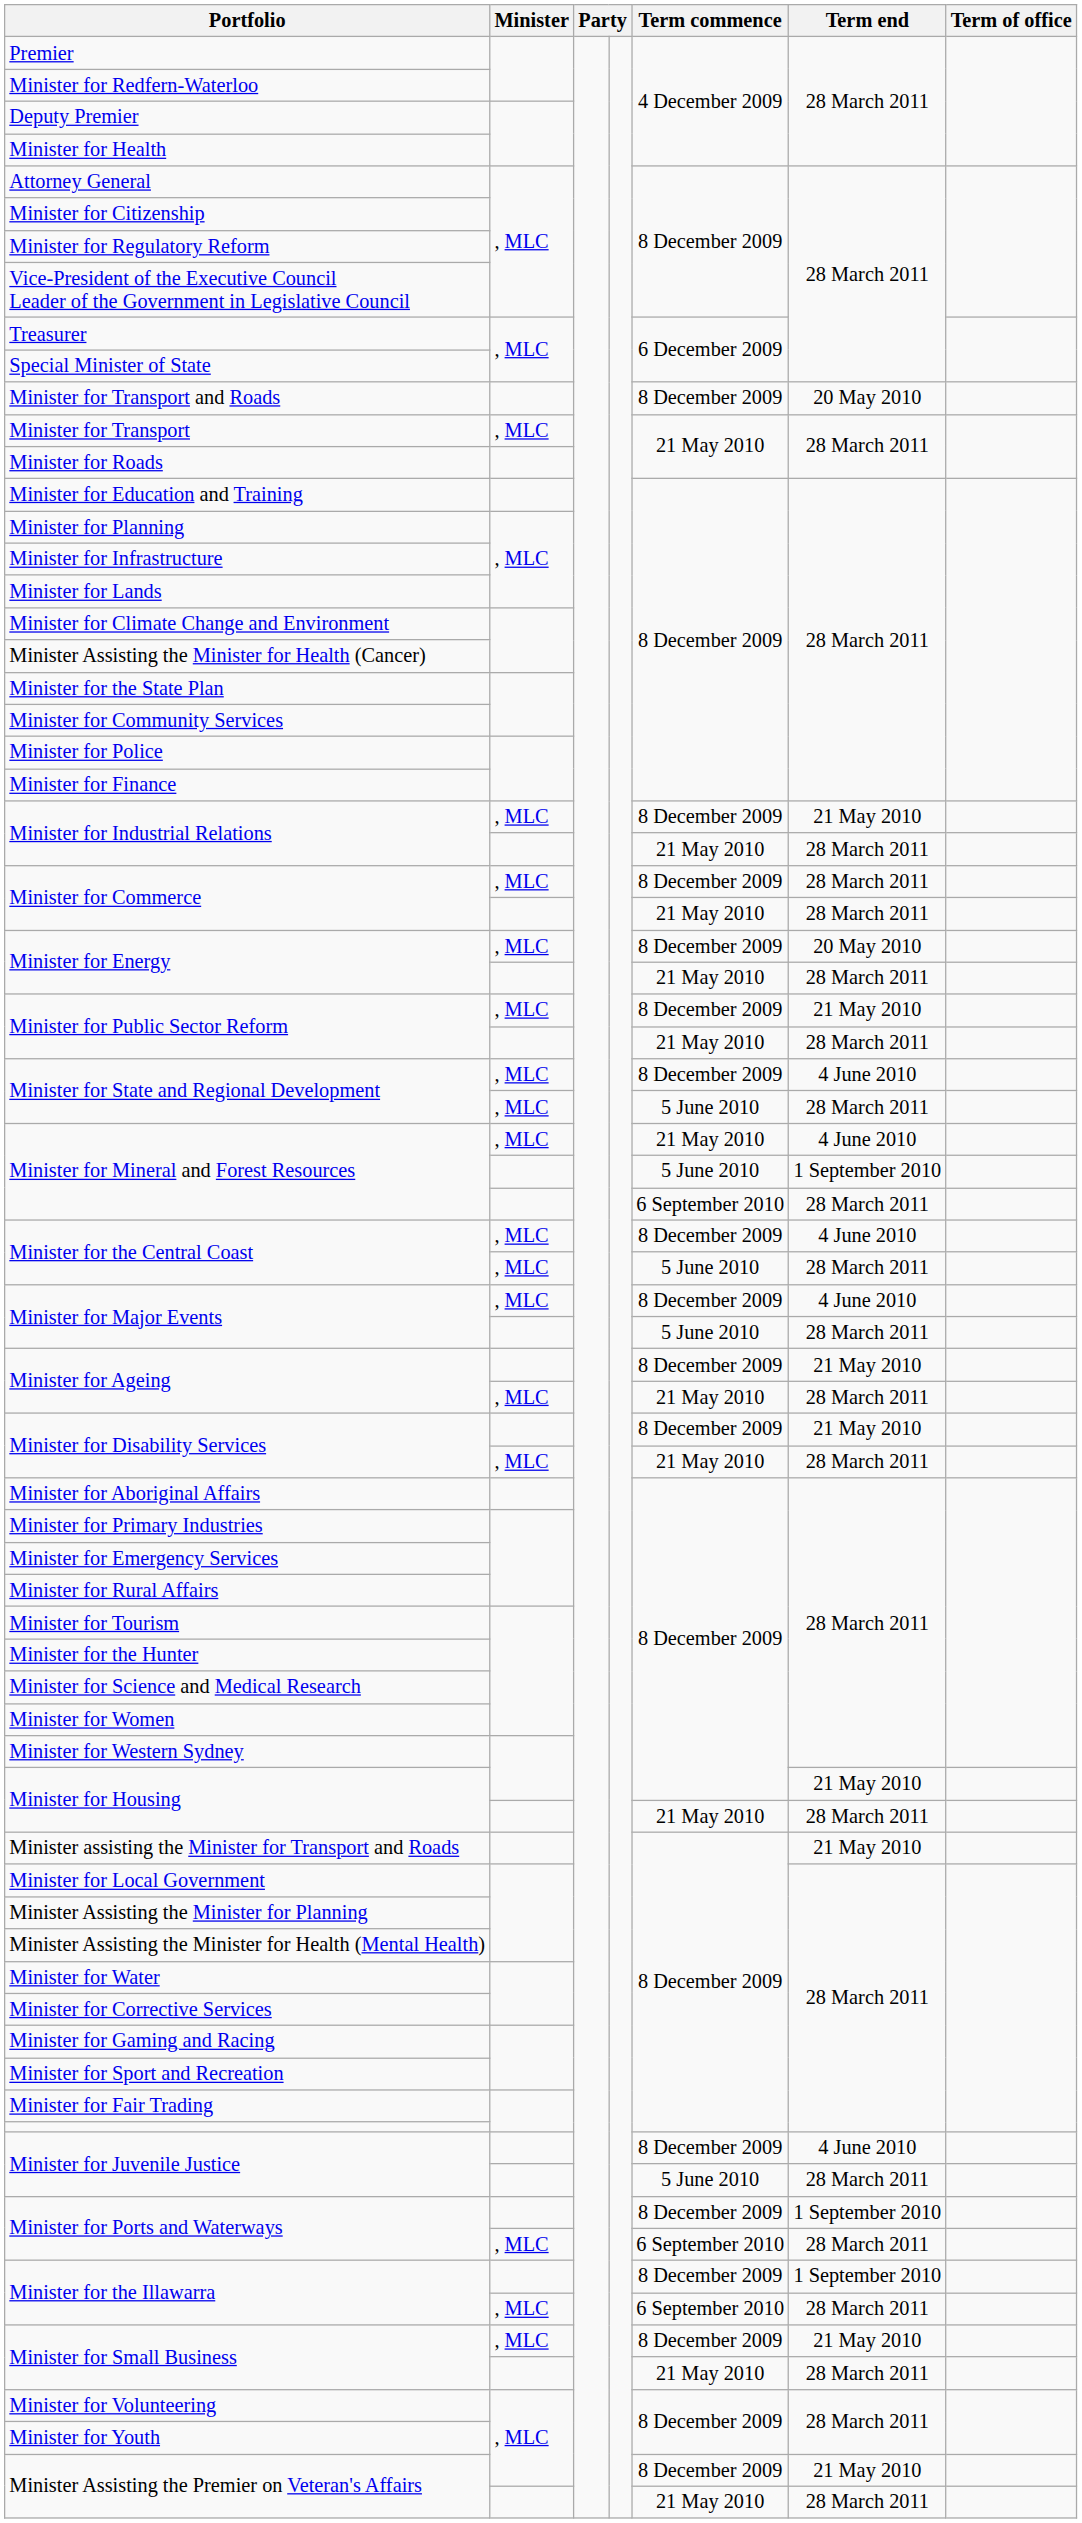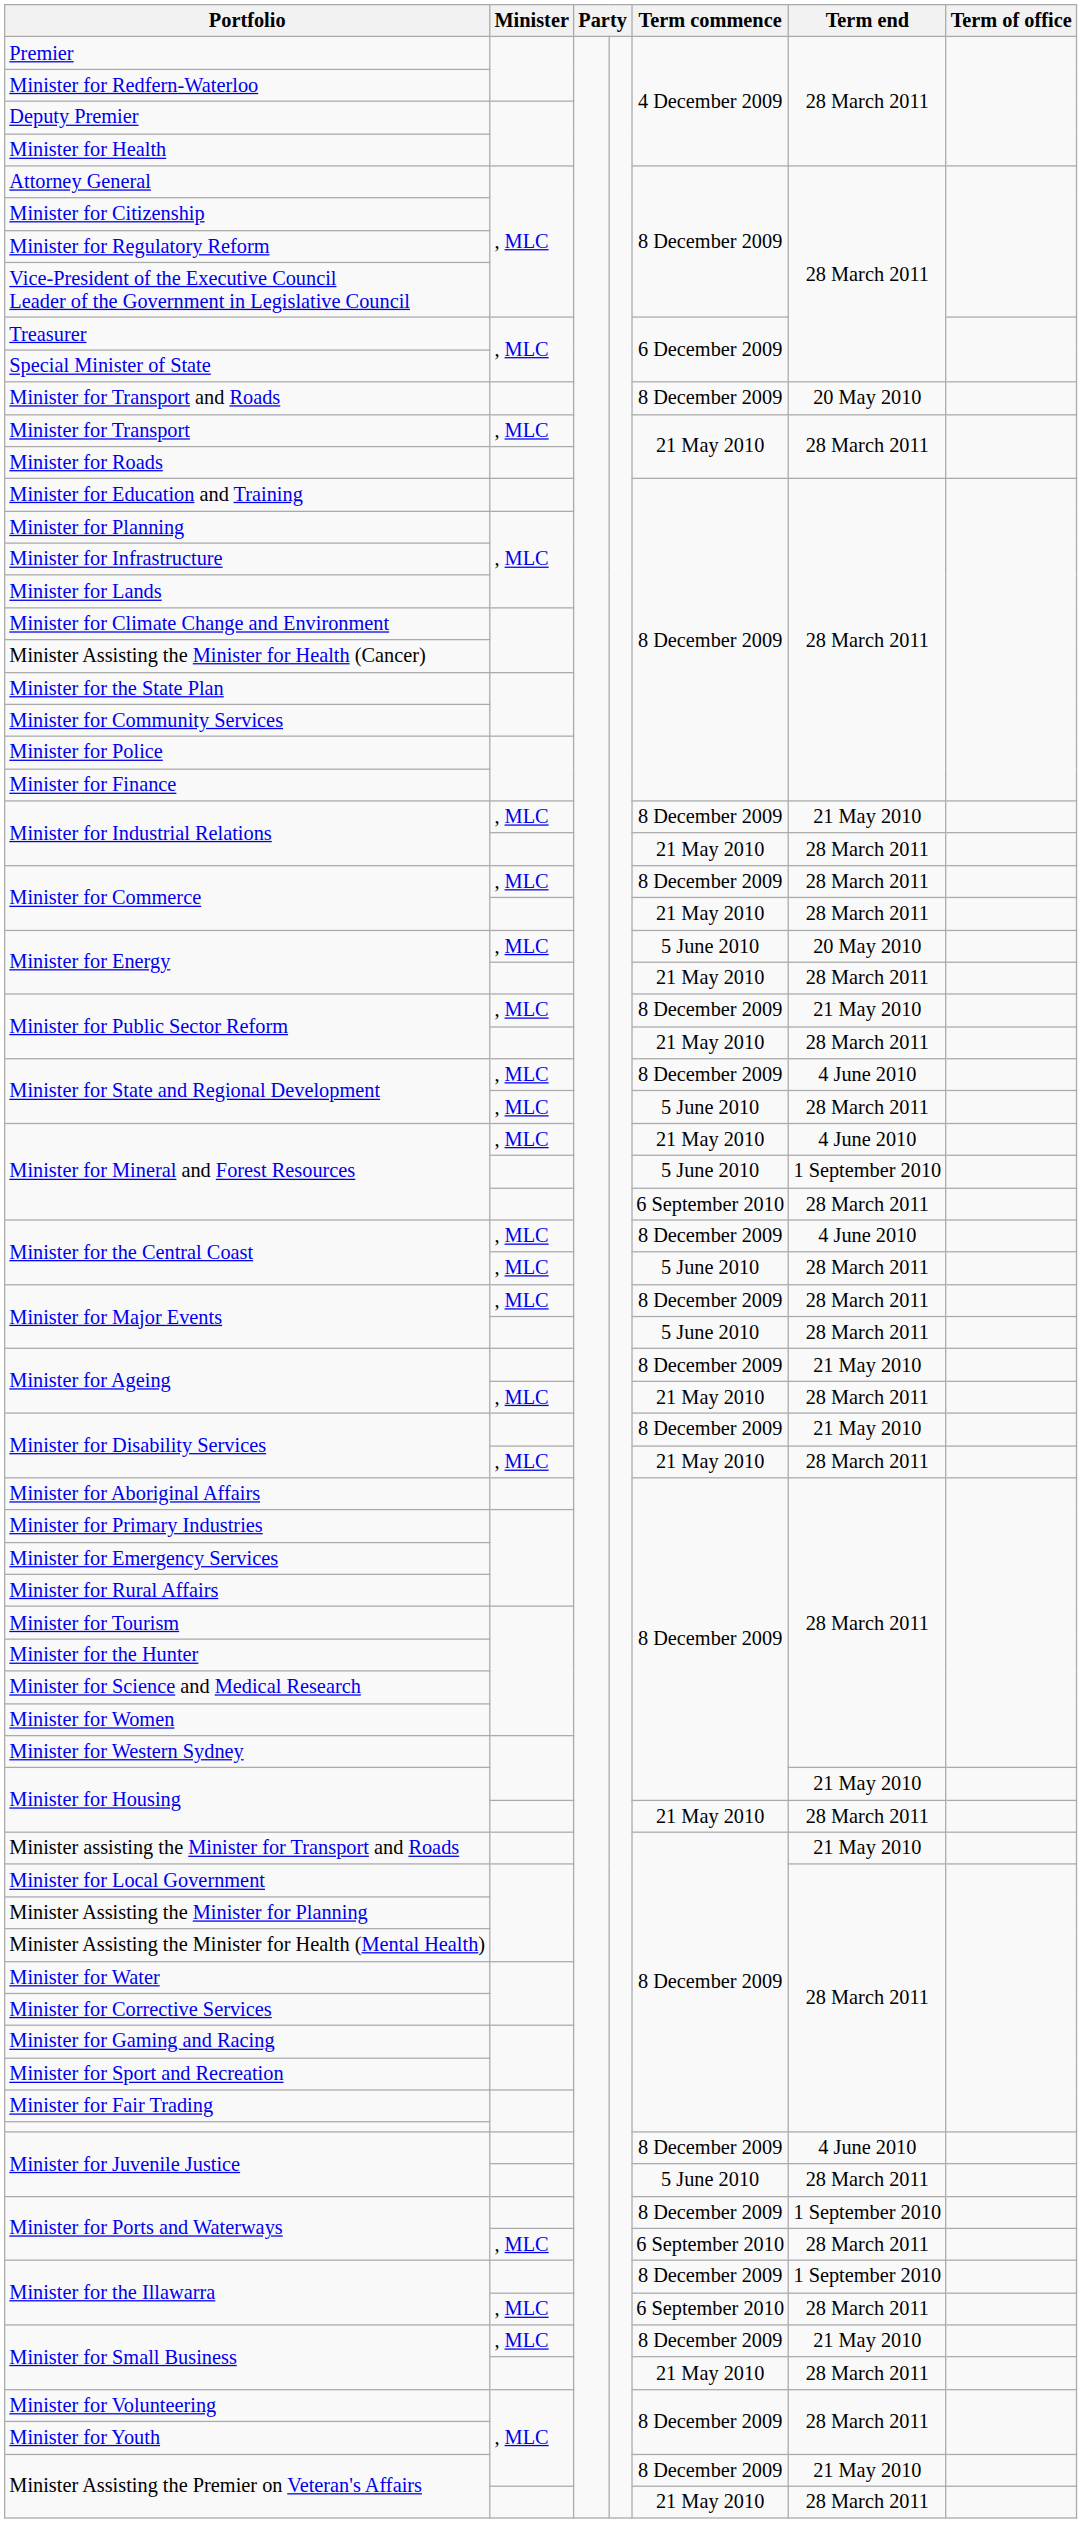 <table class="wikitable sortable">
 <tr>
 <th>Portfolio</th>
 <th>Minister</th>
 <th colspan=2>Party</th>
 <th>Term commence</th>
 <th>Term end</th>
 <th>Term of office</th>
 </tr>
 <tr>
 <td><a href='#'>Premier</a></td>
 <td rowspan=2></td>
 <td rowspan=77 > </td>
 <td rowspan=77></td>
 <td rowspan=4 align=center>4 December 2009</td>
 <td rowspan=4 align=center>28 March 2011</td>
 <td rowspan=4 align=right></td>
 </tr>
 <tr>
 <td><a href='#'>Minister for Redfern-Waterloo</a></td>
 </tr>
 <tr>
 <td><a href='#'>Deputy Premier</a></td>
 <td rowspan=2></td>
 </tr>
 <tr>
 <td><a href='#'>Minister for Health</a></td>
 </tr>
 <tr>
 <td><a href='#'>Attorney General</a></td>
 <td rowspan=4>, <a href='#'>MLC</a></td>
 <td rowspan=4 align=center>8 December 2009</td>
 <td rowspan=6 align=center>28 March 2011</td>
 <td rowspan=4 align=right></td>
 </tr>
 <tr>
 <td><a href='#'>Minister for Citizenship</a></td>
 </tr>
 <tr>
 <td><a href='#'>Minister for Regulatory Reform</a></td>
 </tr>
 <tr>
 <td><a href='#'>Vice-President of the Executive Council</a><br><a href='#'>Leader of the Government in Legislative Council</a></td>
 </tr>
 <tr>
 <td><a href='#'>Treasurer</a></td>
 <td rowspan=2>, <a href='#'>MLC</a></td>
 <td rowspan=2 align=center>6 December 2009</td>
 <td rowspan=2 align=right></td>
 </tr>
 <tr>
 <td><a href='#'>Special Minister of State</a></td>
 </tr>
 <tr>
 <td><a href='#'>Minister for Transport</a> and <a href='#'>Roads</a></td>
 <td></td>
 <td align=center>8 December 2009</td>
 <td align=center>20 May 2010</td>
 <td align=right></td>
 </tr>
 <tr>
 <td><a href='#'>Minister for Transport</a></td>
 <td>, <a href='#'>MLC</a></td>
 <td rowspan=2 align=center>21 May 2010</td>
 <td rowspan=2 align=center>28 March 2011</td>
 <td rowspan=2 align=right></td>
 </tr>
 <tr>
 <td><a href='#'>Minister for Roads</a></td>
 <td></td>
 </tr>
 <tr>
 <td><a href='#'>Minister for Education</a> and <a href='#'>Training</a></td>
 <td></td>
 <td rowspan=10 align=center>8 December 2009</td>
 <td rowspan=10 align=center>28 March 2011</td>
 <td rowspan=10 align=right></td>
 </tr>
 <tr>
 <td><a href='#'>Minister for Planning</a></td>
 <td rowspan=3>, <a href='#'>MLC</a></td>
 </tr>
 <tr>
 <td><a href='#'>Minister for Infrastructure</a></td>
 </tr>
 <tr>
 <td><a href='#'>Minister for Lands</a></td>
 </tr>
 <tr>
 <td><a href='#'>Minister for Climate Change and Environment</a></td>
 <td rowspan=2></td>
 </tr>
 <tr>
 <td>Minister Assisting the <a href='#'>Minister for Health</a> (Cancer)</td>
 </tr>
 <tr>
 <td><a href='#'>Minister for the State Plan</a></td>
 <td rowspan=2></td>
 </tr>
 <tr>
 <td><a href='#'>Minister for Community Services</a></td>
 </tr>
 <tr>
 <td><a href='#'>Minister for Police</a></td>
 <td rowspan=2></td>
 </tr>
 <tr>
 <td><a href='#'>Minister for Finance</a></td>
 </tr>
 <tr>
 <td rowspan=2><a href='#'>Minister for Industrial Relations</a></td>
 <td>, <a href='#'>MLC</a></td>
 <td align=center>8 December 2009</td>
 <td align=center>21 May 2010</td>
 <td align=right></td>
 </tr>
 <tr>
 <td></td>
 <td align=center>21 May 2010</td>
 <td align=center>28 March 2011</td>
 <td align=right></td>
 </tr>
 <tr>
 <td rowspan=2><a href='#'>Minister for Commerce</a></td>
 <td>, <a href='#'>MLC</a></td>
 <td align=center>8 December 2009</td>
 <td align=center>28 March 2011</td>
 <td align=right></td>
 </tr>
 <tr>
 <td></td>
 <td align=center>21 May 2010</td>
 <td align=center>28 March 2011</td>
 <td align=right></td>
 </tr>
 <tr>
 <td rowspan=2><a href='#'>Minister for Energy</a></td>
 <td>, <a href='#'>MLC</a></td>
-<td align=center>8 December 2009</td>
+<td align=center>5 June 2010</td>
 <td align=center>20 May 2010</td>
 <td align=right></td>
 </tr>
 <tr>
 <td></td>
 <td align=center>21 May 2010</td>
 <td align=center>28 March 2011</td>
 <td align=right></td>
 </tr>
 <tr>
 <td rowspan=2><a href='#'>Minister for Public Sector Reform</a></td>
 <td>, <a href='#'>MLC</a></td>
 <td align=center>8 December 2009</td>
 <td align=center>21 May 2010</td>
 <td align=right></td>
 </tr>
 <tr>
 <td></td>
 <td align=center>21 May 2010</td>
 <td align=center>28 March 2011</td>
 <td align=right></td>
 </tr>
 <tr>
 <td rowspan=2><a href='#'>Minister for State and Regional Development</a></td>
 <td>, <a href='#'>MLC</a></td>
 <td align=center>8 December 2009</td>
 <td align=center>4 June 2010</td>
 <td align=right></td>
 </tr>
 <tr>
 <td>, <a href='#'>MLC</a></td>
 <td align=center>5 June 2010</td>
 <td align=center>28 March 2011</td>
 <td align=right></td>
 </tr>
 <tr>
 <td rowspan=3><a href='#'>Minister for Mineral</a> and <a href='#'>Forest Resources</a></td>
 <td>, <a href='#'>MLC</a></td>
 <td align=center>21 May 2010</td>
 <td align=center>4 June 2010</td>
 <td align=right></td>
 </tr>
 <tr>
 <td></td>
 <td align=center>5 June 2010</td>
 <td align=center>1 September 2010</td>
 <td align=right></td>
 </tr>
 <tr>
 <td></td>
 <td align=center>6 September 2010</td>
 <td align=center>28 March 2011</td>
 <td align=right></td>
 </tr>
 <tr>
 <td rowspan=2><a href='#'>Minister for the Central Coast</a></td>
 <td>, <a href='#'>MLC</a></td>
 <td align=center>8 December 2009</td>
 <td align=center>4 June 2010</td>
 <td align=right></td>
 </tr>
 <tr>
 <td>, <a href='#'>MLC</a></td>
 <td align=center>5 June 2010</td>
 <td align=center>28 March 2011</td>
 <td align=right></td>
 </tr>
 <tr>
 <td rowspan=2><a href='#'>Minister for Major Events</a></td>
 <td>, <a href='#'>MLC</a></td>
 <td align=center>8 December 2009</td>
-<td align=center>4 June 2010</td>
+<td align=center>28 March 2011</td>
 <td align=right></td>
 </tr>
 <tr>
 <td></td>
 <td align=center>5 June 2010</td>
 <td align=center>28 March 2011</td>
 <td align=right></td>
 </tr>
 <tr>
 <td rowspan=2><a href='#'>Minister for Ageing</a></td>
 <td></td>
 <td align=center>8 December 2009</td>
 <td align=center>21 May 2010</td>
 <td align=right></td>
 </tr>
 <tr>
 <td>, <a href='#'>MLC</a></td>
 <td align=center>21 May 2010</td>
 <td align=center>28 March 2011</td>
 <td align=right></td>
 </tr>
 <tr>
 <td rowspan=2><a href='#'>Minister for Disability Services</a></td>
 <td></td>
 <td align=center>8 December 2009</td>
 <td align=center>21 May 2010</td>
 <td align=right></td>
 </tr>
 <tr>
 <td>, <a href='#'>MLC</a></td>
 <td align=center>21 May 2010</td>
 <td align=center>28 March 2011</td>
 <td align=right></td>
 </tr>
 <tr>
 <td><a href='#'>Minister for Aboriginal Affairs</a></td>
 <td></td>
 <td rowspan=10 align=center>8 December 2009</td>
 <td rowspan=9 align=center>28 March 2011</td>
 <td rowspan=9 align=right></td>
 </tr>
 <tr>
 <td><a href='#'>Minister for Primary Industries</a></td>
 <td rowspan=3></td>
 </tr>
 <tr>
 <td><a href='#'>Minister for Emergency Services</a></td>
 </tr>
 <tr>
 <td><a href='#'>Minister for Rural Affairs</a></td>
 </tr>
 <tr>
 <td><a href='#'>Minister for Tourism</a></td>
 <td rowspan=4></td>
 </tr>
 <tr>
 <td><a href='#'>Minister for the Hunter</a></td>
 </tr>
 <tr>
 <td><a href='#'>Minister for Science</a> and <a href='#'>Medical Research</a></td>
 </tr>
 <tr>
 <td><a href='#'>Minister for Women</a></td>
 </tr>
 <tr>
 <td><a href='#'>Minister for Western Sydney</a></td>
 <td rowspan=2></td>
 </tr>
 <tr>
 <td rowspan=2><a href='#'>Minister for Housing</a></td>
 <td align=center>21 May 2010</td>
 <td align=right></td>
 </tr>
 <tr>
 <td></td>
 <td align=center>21 May 2010</td>
 <td align=center>28 March 2011</td>
 <td align=right></td>
 </tr>
 <tr>
 <td>Minister assisting the <a href='#'>Minister for Transport</a> and <a href='#'>Roads</a></td>
 <td></td>
 <td rowspan=10 align=center>8 December 2009</td>
 <td align=center>21 May 2010</td>
 <td align=right></td>
 </tr>
 <tr>
 <td><a href='#'>Minister for Local Government</a></td>
 <td rowspan=3></td>
 <td rowspan=9 align=center>28 March 2011</td>
 <td rowspan=9 align=right></td>
 </tr>
 <tr>
 <td>Minister Assisting the <a href='#'>Minister for Planning</a></td>
 </tr>
 <tr>
 <td>Minister Assisting the Minister for Health (<a href='#'>Mental Health</a>)</td>
 </tr>
 <tr>
 <td><a href='#'>Minister for Water</a></td>
 <td rowspan=2></td>
 </tr>
 <tr>
 <td><a href='#'>Minister for Corrective Services</a></td>
 </tr>
 <tr>
 <td><a href='#'>Minister for Gaming and Racing</a></td>
 <td rowspan=2></td>
 </tr>
 <tr>
 <td><a href='#'>Minister for Sport and Recreation</a></td>
 </tr>
 <tr>
 <td><a href='#'>Minister for Fair Trading</a></td>
 <td rowspan=2></td>
 </tr>
 <tr>
 <td></td>
 </tr>
 <tr>
 <td rowspan=2><a href='#'>Minister for Juvenile Justice</a></td>
 <td></td>
 <td align=center>8 December 2009</td>
 <td align=center>4 June 2010</td>
 <td align=right></td>
 </tr>
 <tr>
 <td></td>
 <td align=center>5 June 2010</td>
 <td align=center>28 March 2011</td>
 <td align=right></td>
 </tr>
 <tr>
 <td rowspan=2><a href='#'>Minister for Ports and Waterways</a></td>
 <td></td>
 <td align=center>8 December 2009</td>
 <td align=center>1 September 2010</td>
 <td align=right></td>
 </tr>
 <tr>
 <td>, <a href='#'>MLC</a></td>
 <td align=center>6 September 2010</td>
 <td align=center>28 March 2011</td>
 <td align=right></td>
 </tr>
 <tr>
 <td rowspan=2><a href='#'>Minister for the Illawarra</a></td>
 <td></td>
 <td align=center>8 December 2009</td>
 <td align=center>1 September 2010</td>
 <td align=right></td>
 </tr>
 <tr>
 <td>, <a href='#'>MLC</a></td>
 <td align=center>6 September 2010</td>
 <td align=center>28 March 2011</td>
 <td align=right></td>
 </tr>
 <tr>
 <td rowspan=2><a href='#'>Minister for Small Business</a></td>
 <td>, <a href='#'>MLC</a></td>
 <td align=center>8 December 2009</td>
 <td align=center>21 May 2010</td>
 <td align=right></td>
 </tr>
 <tr>
 <td></td>
 <td align=center>21 May 2010</td>
 <td align=center>28 March 2011</td>
 <td align=right></td>
 </tr>
 <tr>
 <td><a href='#'>Minister for Volunteering</a></td>
 <td rowspan=3>, <a href='#'>MLC</a></td>
 <td rowspan=2 align=center>8 December 2009</td>
 <td rowspan=2 align=center>28 March 2011</td>
 <td rowspan=2 align=right></td>
 </tr>
 <tr>
 <td><a href='#'>Minister for Youth</a></td>
 </tr>
 <tr>
 <td rowspan=2>Minister Assisting the Premier on <a href='#'>Veteran's Affairs</a></td>
 <td align=center>8 December 2009</td>
 <td align=center>21 May 2010</td>
 <td align=right></td>
 </tr>
 <tr>
 <td></td>
 <td align=center>21 May 2010</td>
 <td align=center>28 March 2011</td>
 <td align=right></td>
 </tr>
 </table>
